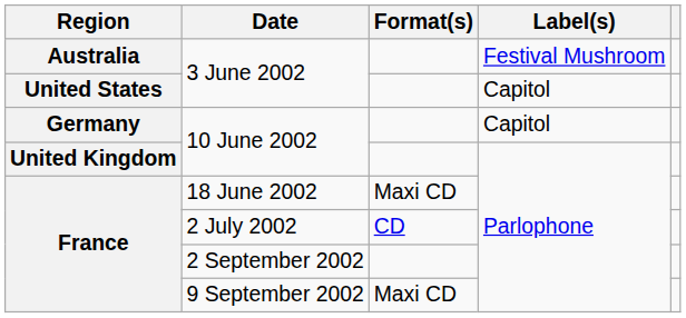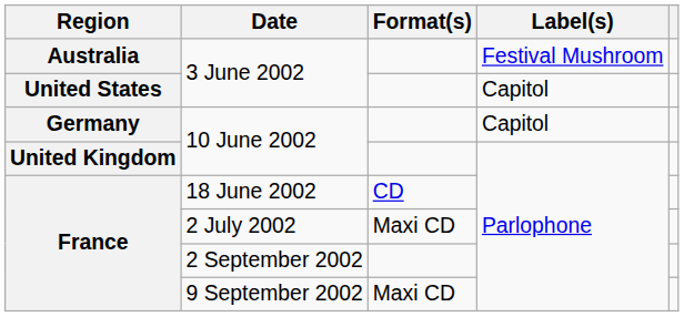 <table class="wikitable plainrowheaders">
 <tr>
 <th scope="col">Region</th>
 <th scope="col">Date</th>
 <th scope="col">Format(s)</th>
 <th scope="col">Label(s)</th>
 <th scope="col"></th>
 </tr>
 <tr>
 <th scope="row">Australia</th>
 <td rowspan="2">3 June 2002</td>
 <td></td>
 <td><a href='#'>Festival Mushroom</a></td>
 <td></td>
 </tr>
 <tr>
 <th scope="row">United States</th>
 <td></td>
 <td>Capitol</td>
 <td></td>
 </tr>
 <tr>
 <th scope="row">Germany</th>
 <td rowspan="2">10 June 2002</td>
 <td></td>
 <td>Capitol</td>
 <td></td>
 </tr>
 <tr>
 <th scope="row">United Kingdom</th>
 <td></td>
 <td rowspan="5"><a href='#'>Parlophone</a></td>
 <td></td>
 </tr>
 <tr>
 <th scope="row" rowspan="4">France</th>
 <td>18 June 2002</td>
-<td>Maxi CD</td>
+<td><a href='#'>CD</a></td>
 <td></td>
 </tr>
 <tr>
 <td>2 July 2002</td>
-<td><a href='#'>CD</a></td>
+<td>Maxi CD</td>
 <td></td>
 </tr>
 <tr>
 <td>2 September 2002</td>
 <td></td>
 <td></td>
 </tr>
 <tr>
 <td>9 September 2002</td>
 <td>Maxi CD </td>
 <td></td>
 </tr>
 </table>
